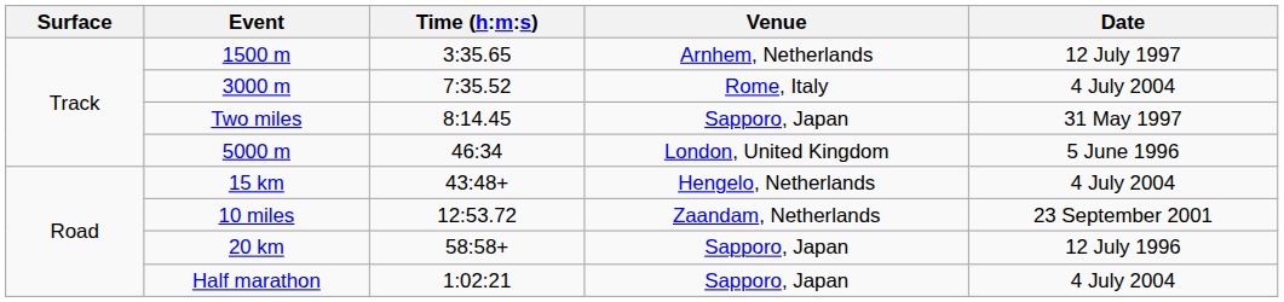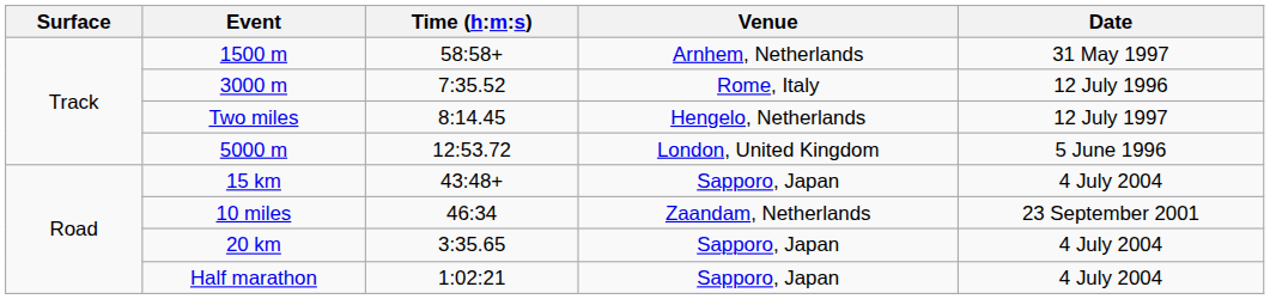 <table class="wikitable" style=" text-align:center; font-size:95%;" width="75%">
 <tr>
 <th>Surface</th>
 <th>Event</th>
 <th>Time (<a href='#'>h</a>:<a href='#'>m</a>:<a href='#'>s</a>)</th>
 <th>Venue</th>
 <th>Date</th>
 </tr>
 <tr>
 <td rowspan=4>Track</td>
 <td><a href='#'>1500 m</a></td>
-<td>3:35.65</td>
+<td>58:58+</td>
 <td><a href='#'>Arnhem</a>, Netherlands</td>
-<td>12 July 1997</td>
+<td>31 May 1997</td>
 </tr>
 <tr>
 <td><a href='#'>3000 m</a></td>
 <td>7:35.52</td>
 <td><a href='#'>Rome</a>, Italy</td>
-<td>4 July 2004</td>
+<td>12 July 1996</td>
 </tr>
 <tr>
 <td><a href='#'>Two miles</a></td>
 <td>8:14.45</td>
-<td><a href='#'>Sapporo</a>, Japan</td>
-<td>31 May 1997</td>
+<td><a href='#'>Hengelo</a>, Netherlands</td>
+<td>12 July 1997</td>
 </tr>
 <tr>
 <td><a href='#'>5000 m</a></td>
-<td>46:34</td>
+<td>12:53.72</td>
 <td><a href='#'>London</a>, United Kingdom</td>
 <td>5 June 1996</td>
 </tr>
 <tr>
 <td rowspan=4>Road</td>
 <td><a href='#'>15 km</a></td>
 <td>43:48+</td>
-<td><a href='#'>Hengelo</a>, Netherlands</td>
+<td><a href='#'>Sapporo</a>, Japan</td>
 <td>4 July 2004</td>
 </tr>
 <tr>
 <td><a href='#'>10 miles</a></td>
-<td>12:53.72</td>
+<td>46:34</td>
 <td><a href='#'>Zaandam</a>, Netherlands</td>
 <td>23 September 2001</td>
 </tr>
 <tr>
 <td><a href='#'>20 km</a></td>
-<td>58:58+</td>
+<td>3:35.65</td>
 <td><a href='#'>Sapporo</a>, Japan</td>
-<td>12 July 1996</td>
+<td>4 July 2004</td>
 </tr>
 <tr>
 <td><a href='#'>Half marathon</a></td>
 <td>1:02:21</td>
 <td><a href='#'>Sapporo</a>, Japan</td>
 <td>4 July 2004</td>
 </tr>
 </table>
